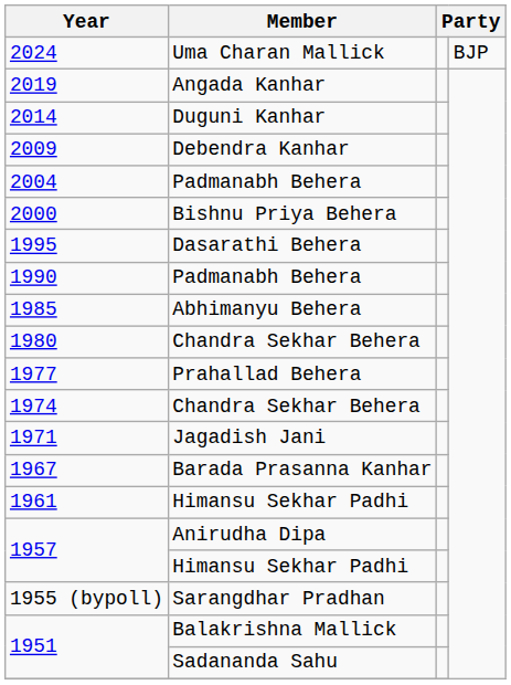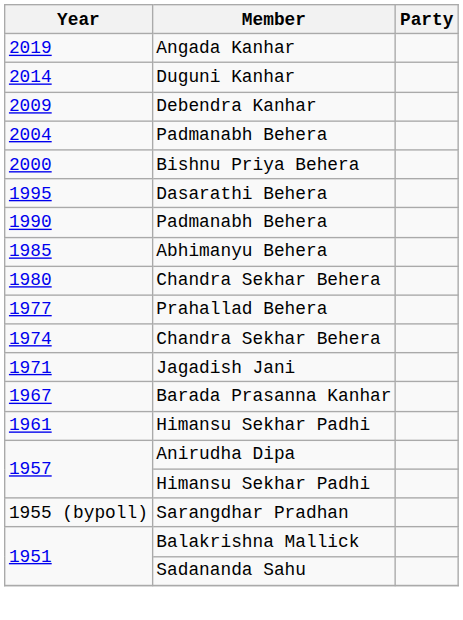 <table class="wikitable sortable">
 <tr>
 <th>Year</th>
 <th>Member</th>
 <th colspan=2>Party</th>
-</tr>
-<tr>
-<td><a href='#'>2024</a></td>
-<td>Uma Charan Mallick</td>
-<td></td>
-<td>BJP</td>
 </tr>
 <tr>
 <td><a href='#'>2019</a></td>
 <td>Angada Kanhar</td>
 <td></td>
 </tr>
 <tr>
 <td><a href='#'>2014</a></td>
 <td>Duguni Kanhar</td>
 <td></td>
 </tr>
 <tr>
 <td><a href='#'>2009</a></td>
 <td>Debendra Kanhar</td>
 <td></td>
 </tr>
 <tr>
 <td><a href='#'>2004</a></td>
 <td>Padmanabh Behera</td>
 <td></td>
 </tr>
 <tr>
 <td><a href='#'>2000</a></td>
 <td>Bishnu Priya Behera</td>
 <td></td>
 </tr>
 <tr>
 <td><a href='#'>1995</a></td>
 <td>Dasarathi Behera</td>
 <td></td>
 </tr>
 <tr>
 <td><a href='#'>1990</a></td>
 <td>Padmanabh Behera</td>
 <td></td>
 </tr>
 <tr>
 <td><a href='#'>1985</a></td>
 <td>Abhimanyu Behera</td>
 <td></td>
 </tr>
 <tr>
 <td><a href='#'>1980</a></td>
 <td>Chandra Sekhar Behera</td>
 <td></td>
 </tr>
 <tr>
 <td><a href='#'>1977</a></td>
 <td>Prahallad Behera</td>
 <td></td>
 </tr>
 <tr>
 <td><a href='#'>1974</a></td>
 <td>Chandra Sekhar Behera</td>
 <td></td>
 </tr>
 <tr>
 <td><a href='#'>1971</a></td>
 <td>Jagadish Jani</td>
 <td></td>
 </tr>
 <tr>
 <td><a href='#'>1967</a></td>
 <td>Barada Prasanna Kanhar</td>
 <td></td>
 </tr>
 <tr>
 <td><a href='#'>1961</a></td>
 <td>Himansu Sekhar Padhi</td>
 <td></td>
 </tr>
 <tr>
 <td rowspan="2"><a href='#'>1957</a></td>
 <td>Anirudha Dipa</td>
 <td></td>
 </tr>
 <tr>
 <td>Himansu Sekhar Padhi</td>
 <td></td>
 </tr>
 <tr>
 <td>1955 (bypoll)</td>
 <td>Sarangdhar Pradhan</td>
 <td></td>
 </tr>
 <tr>
 <td rowspan="2"><a href='#'>1951</a></td>
 <td>Balakrishna Mallick</td>
 <td></td>
 </tr>
 <tr>
 <td>Sadananda Sahu</td>
 <td></td>
 </tr>
 <tr>
 </tr>
 </table>
